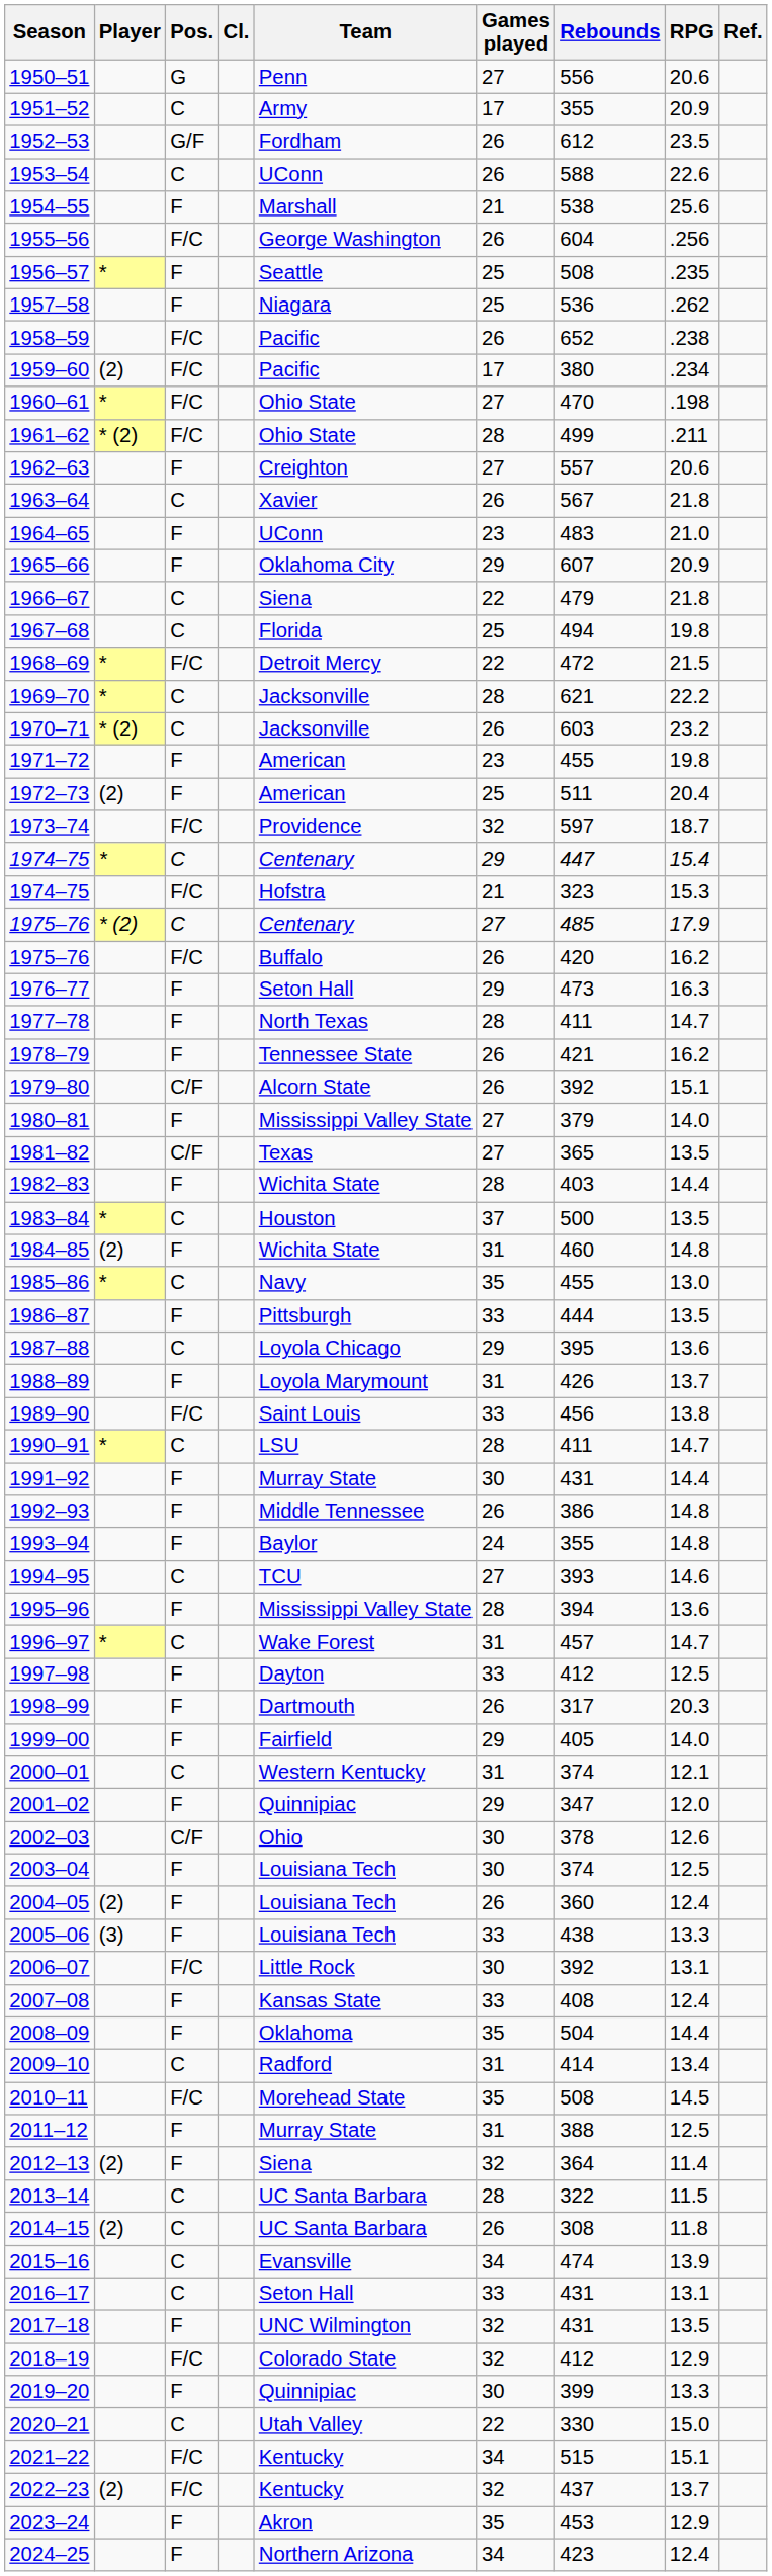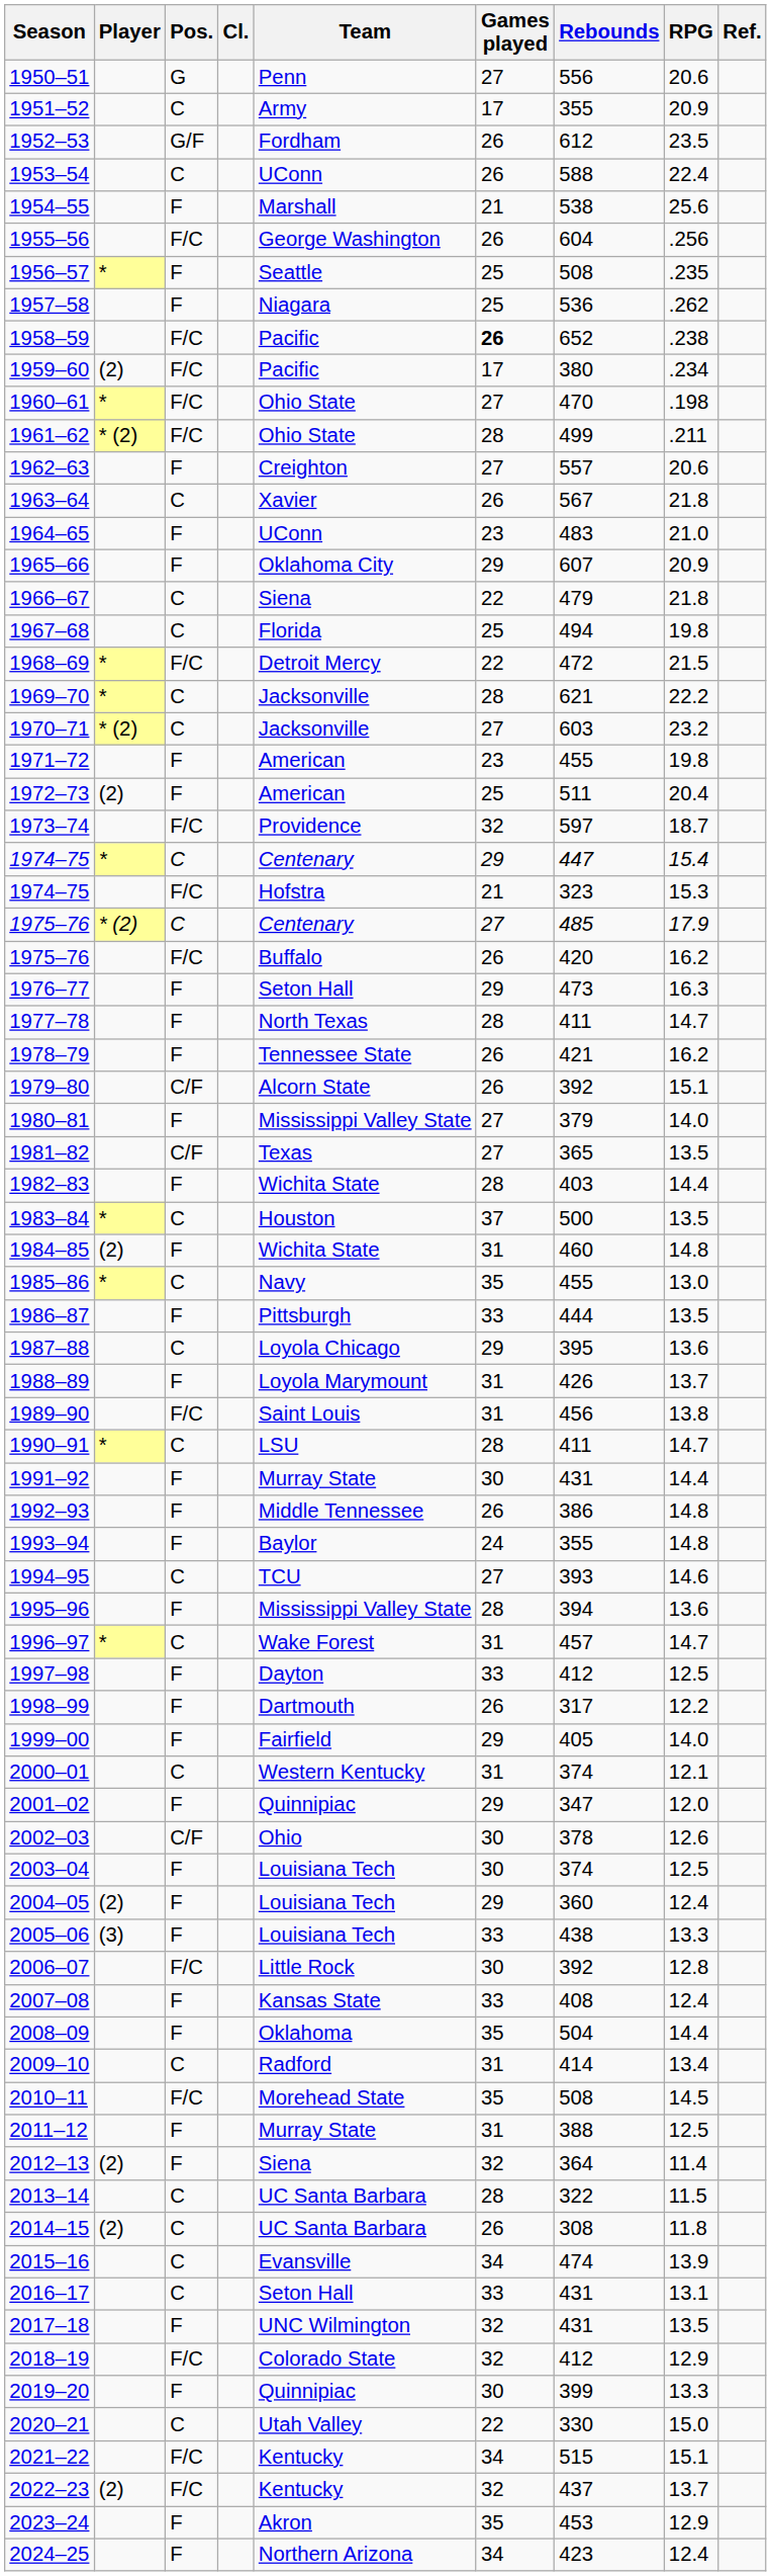 <table class="wikitable sortable">
 <tr>
 <th>Season</th>
 <th>Player</th>
 <th>Pos.</th>
 <th>Cl.</th>
 <th>Team</th>
 <th>Games<br>played</th>
 <th><a href='#'>Rebounds</a></th>
 <th>RPG</th>
 <th class="unsortable">Ref.</th>
 </tr>
 <tr>
 <td><a href='#'>1950–51</a></td>
 <td></td>
 <td>G</td>
 <td></td>
 <td><a href='#'>Penn</a></td>
 <td>27</td>
 <td>556</td>
 <td>20.6</td>
 <td align=center></td>
 </tr>
 <tr>
 <td><a href='#'>1951–52</a></td>
 <td></td>
 <td>C</td>
 <td></td>
 <td><a href='#'>Army</a></td>
 <td>17</td>
 <td>355</td>
 <td>20.9</td>
 <td align=center></td>
 </tr>
 <tr>
 <td><a href='#'>1952–53</a></td>
 <td></td>
 <td>G/F</td>
 <td></td>
 <td><a href='#'>Fordham</a></td>
 <td>26</td>
 <td>612</td>
 <td>23.5</td>
 <td align=center></td>
 </tr>
 <tr>
 <td><a href='#'>1953–54</a></td>
 <td></td>
 <td>C</td>
 <td></td>
 <td><a href='#'>UConn</a></td>
 <td>26</td>
 <td>588</td>
-<td>22.6</td>
+<td>22.4</td>
 <td align=center></td>
 </tr>
 <tr>
 <td><a href='#'>1954–55</a></td>
 <td></td>
 <td>F</td>
 <td></td>
 <td><a href='#'>Marshall</a></td>
 <td>21</td>
 <td>538</td>
 <td>25.6</td>
 <td align=center></td>
 </tr>
 <tr>
 <td><a href='#'>1955–56</a></td>
 <td></td>
 <td>F/C</td>
 <td></td>
 <td><a href='#'>George Washington</a></td>
 <td>26</td>
 <td>604</td>
 <td>.256</td>
 <td align=center></td>
 </tr>
 <tr>
 <td><a href='#'>1956–57</a></td>
 <td bgcolor=#ff9>*</td>
 <td>F</td>
 <td></td>
 <td><a href='#'>Seattle</a></td>
 <td>25</td>
 <td>508</td>
 <td>.235</td>
 <td align=center></td>
 </tr>
 <tr>
 <td><a href='#'>1957–58</a></td>
 <td></td>
 <td>F</td>
 <td></td>
 <td><a href='#'>Niagara</a></td>
 <td>25</td>
 <td>536</td>
 <td>.262</td>
 <td align=center></td>
 </tr>
 <tr>
 <td><a href='#'>1958–59</a></td>
 <td></td>
 <td>F/C</td>
 <td></td>
 <td><a href='#'>Pacific</a></td>
-<td>26</td>
+<td><strong>26</strong></td>
 <td>652</td>
 <td>.238</td>
 <td align=center></td>
 </tr>
 <tr>
 <td><a href='#'>1959–60</a></td>
 <td> (2)</td>
 <td>F/C</td>
 <td></td>
 <td><a href='#'>Pacific</a></td>
 <td>17</td>
 <td>380</td>
 <td>.234</td>
 <td align=center></td>
 </tr>
 <tr>
 <td><a href='#'>1960–61</a></td>
 <td bgcolor=#ff9>*</td>
 <td>F/C</td>
 <td></td>
 <td><a href='#'>Ohio State</a></td>
 <td>27</td>
 <td>470</td>
 <td>.198</td>
 <td align=center></td>
 </tr>
 <tr>
 <td><a href='#'>1961–62</a></td>
 <td bgcolor=#ff9>* (2)</td>
 <td>F/C</td>
 <td></td>
 <td><a href='#'>Ohio State</a></td>
 <td>28</td>
 <td>499</td>
 <td>.211</td>
 <td align=center></td>
 </tr>
 <tr>
 <td><a href='#'>1962–63</a></td>
 <td></td>
 <td>F</td>
 <td></td>
 <td><a href='#'>Creighton</a></td>
 <td>27</td>
 <td>557</td>
 <td>20.6</td>
 <td align=center></td>
 </tr>
 <tr>
 <td><a href='#'>1963–64</a></td>
 <td></td>
 <td>C</td>
 <td></td>
 <td><a href='#'>Xavier</a></td>
 <td>26</td>
 <td>567</td>
 <td>21.8</td>
 <td align=center></td>
 </tr>
 <tr>
 <td><a href='#'>1964–65</a></td>
 <td></td>
 <td>F</td>
 <td></td>
 <td><a href='#'>UConn</a></td>
 <td>23</td>
 <td>483</td>
 <td>21.0</td>
 <td align=center></td>
 </tr>
 <tr>
 <td><a href='#'>1965–66</a></td>
 <td></td>
 <td>F</td>
 <td></td>
 <td><a href='#'>Oklahoma City</a></td>
 <td>29</td>
 <td>607</td>
 <td>20.9</td>
 <td align=center></td>
 </tr>
 <tr>
 <td><a href='#'>1966–67</a></td>
 <td></td>
 <td>C</td>
 <td></td>
 <td><a href='#'>Siena</a></td>
 <td>22</td>
 <td>479</td>
 <td>21.8</td>
 <td align=center></td>
 </tr>
 <tr>
 <td><a href='#'>1967–68</a></td>
 <td></td>
 <td>C</td>
 <td></td>
 <td><a href='#'>Florida</a></td>
 <td>25</td>
 <td>494</td>
 <td>19.8</td>
 <td align=center></td>
 </tr>
 <tr>
 <td><a href='#'>1968–69</a></td>
 <td bgcolor=#ff9>*</td>
 <td>F/C</td>
 <td></td>
 <td><a href='#'>Detroit Mercy</a></td>
 <td>22</td>
 <td>472</td>
 <td>21.5</td>
 <td align=center></td>
 </tr>
 <tr>
 <td><a href='#'>1969–70</a></td>
 <td bgcolor=#ff9>*</td>
 <td>C</td>
 <td></td>
 <td><a href='#'>Jacksonville</a></td>
 <td>28</td>
 <td>621</td>
 <td>22.2</td>
 <td align=center></td>
 </tr>
 <tr>
 <td><a href='#'>1970–71</a></td>
 <td bgcolor=#ff9>* (2)</td>
 <td>C</td>
 <td></td>
 <td><a href='#'>Jacksonville</a></td>
-<td>26</td>
+<td>27</td>
 <td>603</td>
 <td>23.2</td>
 <td align=center></td>
 </tr>
 <tr>
 <td><a href='#'>1971–72</a></td>
 <td></td>
 <td>F</td>
 <td></td>
 <td><a href='#'>American</a></td>
 <td>23</td>
 <td>455</td>
 <td>19.8</td>
 <td align=center></td>
 </tr>
 <tr>
 <td><a href='#'>1972–73</a></td>
 <td> (2)</td>
 <td>F</td>
 <td></td>
 <td><a href='#'>American</a></td>
 <td>25</td>
 <td>511</td>
 <td>20.4</td>
 <td align=center></td>
 </tr>
 <tr>
 <td><a href='#'>1973–74</a></td>
 <td></td>
 <td>F/C</td>
 <td></td>
 <td><a href='#'>Providence</a></td>
 <td>32</td>
 <td>597</td>
 <td>18.7</td>
 <td align=center></td>
 </tr>
 <tr>
 <td><em><a href='#'>1974–75</a></em></td>
 <td bgcolor=#ff9><em>*</em></td>
 <td><em>C</em></td>
 <td><em></em></td>
 <td><em><a href='#'>Centenary</a></em></td>
 <td><em>29</em></td>
 <td><em>447</em></td>
 <td><em>15.4</em></td>
 <td align=center></td>
 </tr>
 <tr>
 <td><a href='#'>1974–75</a></td>
 <td></td>
 <td>F/C</td>
 <td></td>
 <td><a href='#'>Hofstra</a></td>
 <td>21</td>
 <td>323</td>
 <td>15.3</td>
 <td align=center></td>
 </tr>
 <tr>
 <td><em><a href='#'>1975–76</a></em></td>
 <td bgcolor=#ff9><em>* (2)</em></td>
 <td><em>C</em></td>
 <td><em></em></td>
 <td><em><a href='#'>Centenary</a></em></td>
 <td><em>27</em></td>
 <td><em>485</em></td>
 <td><em>17.9</em></td>
 <td align=center></td>
 </tr>
 <tr>
 <td><a href='#'>1975–76</a></td>
 <td></td>
 <td>F/C</td>
 <td></td>
 <td><a href='#'>Buffalo</a></td>
 <td>26</td>
 <td>420</td>
 <td>16.2</td>
 <td align=center></td>
 </tr>
 <tr>
 <td><a href='#'>1976–77</a></td>
 <td></td>
 <td>F</td>
 <td></td>
 <td><a href='#'>Seton Hall</a></td>
 <td>29</td>
 <td>473</td>
 <td>16.3</td>
 <td align=center></td>
 </tr>
 <tr>
 <td><a href='#'>1977–78</a></td>
 <td></td>
 <td>F</td>
 <td></td>
 <td><a href='#'>North Texas</a></td>
 <td>28</td>
 <td>411</td>
 <td>14.7</td>
 <td align=center></td>
 </tr>
 <tr>
 <td><a href='#'>1978–79</a></td>
 <td></td>
 <td>F</td>
 <td></td>
 <td><a href='#'>Tennessee State</a></td>
 <td>26</td>
 <td>421</td>
 <td>16.2</td>
 <td align=center></td>
 </tr>
 <tr>
 <td><a href='#'>1979–80</a></td>
 <td></td>
 <td>C/F</td>
 <td></td>
 <td><a href='#'>Alcorn State</a></td>
 <td>26</td>
 <td>392</td>
 <td>15.1</td>
 <td align=center></td>
 </tr>
 <tr>
 <td><a href='#'>1980–81</a></td>
 <td></td>
 <td>F</td>
 <td></td>
 <td><a href='#'>Mississippi Valley State</a></td>
 <td>27</td>
 <td>379</td>
 <td>14.0</td>
 <td align=center></td>
 </tr>
 <tr>
 <td><a href='#'>1981–82</a></td>
 <td></td>
 <td>C/F</td>
 <td></td>
 <td><a href='#'>Texas</a></td>
 <td>27</td>
 <td>365</td>
 <td>13.5</td>
 <td align=center></td>
 </tr>
 <tr>
 <td><a href='#'>1982–83</a></td>
 <td></td>
 <td>F</td>
 <td></td>
 <td><a href='#'>Wichita State</a></td>
 <td>28</td>
 <td>403</td>
 <td>14.4</td>
 <td align=center></td>
 </tr>
 <tr>
 <td><a href='#'>1983–84</a></td>
 <td bgcolor=#ff9>*</td>
 <td>C</td>
 <td></td>
 <td><a href='#'>Houston</a></td>
 <td>37</td>
 <td>500</td>
 <td>13.5</td>
 <td align=center></td>
 </tr>
 <tr>
 <td><a href='#'>1984–85</a></td>
 <td> (2)</td>
 <td>F</td>
 <td></td>
 <td><a href='#'>Wichita State</a></td>
 <td>31</td>
 <td>460</td>
 <td>14.8</td>
 <td align=center></td>
 </tr>
 <tr>
 <td><a href='#'>1985–86</a></td>
 <td bgcolor=#ff9>*</td>
 <td>C</td>
 <td></td>
 <td><a href='#'>Navy</a></td>
 <td>35</td>
 <td>455</td>
 <td>13.0</td>
 <td align=center></td>
 </tr>
 <tr>
 <td><a href='#'>1986–87</a></td>
 <td></td>
 <td>F</td>
 <td></td>
 <td><a href='#'>Pittsburgh</a></td>
 <td>33</td>
 <td>444</td>
 <td>13.5</td>
 <td align=center></td>
 </tr>
 <tr>
 <td><a href='#'>1987–88</a></td>
 <td></td>
 <td>C</td>
 <td></td>
 <td><a href='#'>Loyola Chicago</a></td>
 <td>29</td>
 <td>395</td>
 <td>13.6</td>
 <td align=center></td>
 </tr>
 <tr>
 <td><a href='#'>1988–89</a></td>
 <td></td>
 <td>F</td>
 <td></td>
 <td><a href='#'>Loyola Marymount</a></td>
 <td>31</td>
 <td>426</td>
 <td>13.7</td>
 <td align=center></td>
 </tr>
 <tr>
 <td><a href='#'>1989–90</a></td>
 <td></td>
 <td>F/C</td>
 <td></td>
 <td><a href='#'>Saint Louis</a></td>
-<td>33</td>
+<td>31</td>
 <td>456</td>
 <td>13.8</td>
 <td align=center></td>
 </tr>
 <tr>
 <td><a href='#'>1990–91</a></td>
 <td bgcolor=#ff9>*</td>
 <td>C</td>
 <td></td>
 <td><a href='#'>LSU</a></td>
 <td>28</td>
 <td>411</td>
 <td>14.7</td>
 <td align=center></td>
 </tr>
 <tr>
 <td><a href='#'>1991–92</a></td>
 <td></td>
 <td>F</td>
 <td></td>
 <td><a href='#'>Murray State</a></td>
 <td>30</td>
 <td>431</td>
 <td>14.4</td>
 <td align=center></td>
 </tr>
 <tr>
 <td><a href='#'>1992–93</a></td>
 <td></td>
 <td>F</td>
 <td></td>
 <td><a href='#'>Middle Tennessee</a></td>
 <td>26</td>
 <td>386</td>
 <td>14.8</td>
 <td align=center></td>
 </tr>
 <tr>
 <td><a href='#'>1993–94</a></td>
 <td></td>
 <td>F</td>
 <td></td>
 <td><a href='#'>Baylor</a></td>
 <td>24</td>
 <td>355</td>
 <td>14.8</td>
 <td align=center></td>
 </tr>
 <tr>
 <td><a href='#'>1994–95</a></td>
 <td></td>
 <td>C</td>
 <td></td>
 <td><a href='#'>TCU</a></td>
 <td>27</td>
 <td>393</td>
 <td>14.6</td>
 <td align=center></td>
 </tr>
 <tr>
 <td><a href='#'>1995–96</a></td>
 <td></td>
 <td>F</td>
 <td></td>
 <td><a href='#'>Mississippi Valley State</a></td>
 <td>28</td>
 <td>394</td>
 <td>13.6</td>
 <td align=center></td>
 </tr>
 <tr>
 <td><a href='#'>1996–97</a></td>
 <td bgcolor=#ff9>*</td>
 <td>C</td>
 <td></td>
 <td><a href='#'>Wake Forest</a></td>
 <td>31</td>
 <td>457</td>
 <td>14.7</td>
 <td align=center></td>
 </tr>
 <tr>
 <td><a href='#'>1997–98</a></td>
 <td></td>
 <td>F</td>
 <td></td>
 <td><a href='#'>Dayton</a></td>
 <td>33</td>
 <td>412</td>
 <td>12.5</td>
 <td align=center></td>
 </tr>
 <tr>
 <td><a href='#'>1998–99</a></td>
 <td></td>
 <td>F</td>
 <td></td>
 <td><a href='#'>Dartmouth</a></td>
 <td>26</td>
 <td>317</td>
-<td>20.3</td>
+<td>12.2</td>
 <td align=center></td>
 </tr>
 <tr>
 <td><a href='#'>1999–00</a></td>
 <td></td>
 <td>F</td>
 <td></td>
 <td><a href='#'>Fairfield</a></td>
 <td>29</td>
 <td>405</td>
 <td>14.0</td>
 <td align=center></td>
 </tr>
 <tr>
 <td><a href='#'>2000–01</a></td>
 <td></td>
 <td>C</td>
 <td></td>
 <td><a href='#'>Western Kentucky</a></td>
 <td>31</td>
 <td>374</td>
 <td>12.1</td>
 <td align=center></td>
 </tr>
 <tr>
 <td><a href='#'>2001–02</a></td>
 <td></td>
 <td>F</td>
 <td></td>
 <td><a href='#'>Quinnipiac</a></td>
 <td>29</td>
 <td>347</td>
 <td>12.0</td>
 <td align=center></td>
 </tr>
 <tr>
 <td><a href='#'>2002–03</a></td>
 <td></td>
 <td>C/F</td>
 <td></td>
 <td><a href='#'>Ohio</a></td>
 <td>30</td>
 <td>378</td>
 <td>12.6</td>
 <td align=center></td>
 </tr>
 <tr>
 <td><a href='#'>2003–04</a></td>
 <td></td>
 <td>F</td>
 <td></td>
 <td><a href='#'>Louisiana Tech</a></td>
 <td>30</td>
 <td>374</td>
 <td>12.5</td>
 <td align=center></td>
 </tr>
 <tr>
 <td><a href='#'>2004–05</a></td>
 <td> (2)</td>
 <td>F</td>
 <td></td>
 <td><a href='#'>Louisiana Tech</a></td>
-<td>26</td>
+<td>29</td>
 <td>360</td>
 <td>12.4</td>
 <td align=center></td>
 </tr>
 <tr>
 <td><a href='#'>2005–06</a></td>
 <td> (3)</td>
 <td>F</td>
 <td></td>
 <td><a href='#'>Louisiana Tech</a></td>
 <td>33</td>
 <td>438</td>
 <td>13.3</td>
 <td align=center></td>
 </tr>
 <tr>
 <td><a href='#'>2006–07</a></td>
 <td></td>
 <td>F/C</td>
 <td></td>
 <td><a href='#'>Little Rock</a></td>
 <td>30</td>
 <td>392</td>
-<td>13.1</td>
+<td>12.8</td>
 <td align=center></td>
 </tr>
 <tr>
 <td><a href='#'>2007–08</a></td>
 <td></td>
 <td>F</td>
 <td></td>
 <td><a href='#'>Kansas State</a></td>
 <td>33</td>
 <td>408</td>
 <td>12.4</td>
 <td align=center></td>
 </tr>
 <tr>
 <td><a href='#'>2008–09</a></td>
 <td></td>
 <td>F</td>
 <td></td>
 <td><a href='#'>Oklahoma</a></td>
 <td>35</td>
 <td>504</td>
 <td>14.4</td>
 <td align=center></td>
 </tr>
 <tr>
 <td><a href='#'>2009–10</a></td>
 <td></td>
 <td>C</td>
 <td></td>
 <td><a href='#'>Radford</a></td>
 <td>31</td>
 <td>414</td>
 <td>13.4</td>
 <td align=center></td>
 </tr>
 <tr>
 <td><a href='#'>2010–11</a></td>
 <td></td>
 <td>F/C</td>
 <td></td>
 <td><a href='#'>Morehead State</a></td>
 <td>35</td>
 <td>508</td>
 <td>14.5</td>
 <td align=center></td>
 </tr>
 <tr>
 <td><a href='#'>2011–12</a></td>
 <td></td>
 <td>F</td>
 <td></td>
 <td><a href='#'>Murray State</a></td>
 <td>31</td>
 <td>388</td>
 <td>12.5</td>
 <td align=center></td>
 </tr>
 <tr>
 <td><a href='#'>2012–13</a></td>
 <td> (2)</td>
 <td>F</td>
 <td></td>
 <td><a href='#'>Siena</a></td>
 <td>32</td>
 <td>364</td>
 <td>11.4</td>
 <td align=center></td>
 </tr>
 <tr>
 <td><a href='#'>2013–14</a></td>
 <td></td>
 <td>C</td>
 <td></td>
 <td><a href='#'>UC Santa Barbara</a></td>
 <td>28</td>
 <td>322</td>
 <td>11.5</td>
 <td align=center></td>
 </tr>
 <tr>
 <td><a href='#'>2014–15</a></td>
 <td> (2)</td>
 <td>C</td>
 <td></td>
 <td><a href='#'>UC Santa Barbara</a></td>
 <td>26</td>
 <td>308</td>
 <td>11.8</td>
 <td align=center></td>
 </tr>
 <tr>
 <td><a href='#'>2015–16</a></td>
 <td></td>
 <td>C</td>
 <td></td>
 <td><a href='#'>Evansville</a></td>
 <td>34</td>
 <td>474</td>
 <td>13.9</td>
 <td align=center></td>
 </tr>
 <tr>
 <td><a href='#'>2016–17</a></td>
 <td></td>
 <td>C</td>
 <td></td>
 <td><a href='#'>Seton Hall</a></td>
 <td>33</td>
 <td>431</td>
 <td>13.1</td>
 <td align=center></td>
 </tr>
 <tr>
 <td><a href='#'>2017–18</a></td>
 <td></td>
 <td>F</td>
 <td></td>
 <td><a href='#'>UNC Wilmington</a></td>
 <td>32</td>
 <td>431</td>
 <td>13.5</td>
 <td align=center></td>
 </tr>
 <tr>
 <td><a href='#'>2018–19</a></td>
 <td></td>
 <td>F/C</td>
 <td></td>
 <td><a href='#'>Colorado State</a></td>
 <td>32</td>
 <td>412</td>
 <td>12.9</td>
 <td align=center></td>
 </tr>
 <tr>
 <td><a href='#'>2019–20</a></td>
 <td></td>
 <td>F</td>
 <td></td>
 <td><a href='#'>Quinnipiac</a></td>
 <td>30</td>
 <td>399</td>
 <td>13.3</td>
 <td align=center></td>
 </tr>
 <tr>
 <td><a href='#'>2020–21</a></td>
 <td></td>
 <td>C</td>
 <td></td>
 <td><a href='#'>Utah Valley</a></td>
 <td>22</td>
 <td>330</td>
 <td>15.0</td>
 <td align=center></td>
 </tr>
 <tr>
 <td><a href='#'>2021–22</a></td>
 <td></td>
 <td>F/C</td>
 <td></td>
 <td><a href='#'>Kentucky</a></td>
 <td>34</td>
 <td>515</td>
 <td>15.1</td>
 <td align=center></td>
 </tr>
 <tr>
 <td><a href='#'>2022–23</a></td>
 <td> (2)</td>
 <td>F/C</td>
 <td></td>
 <td><a href='#'>Kentucky</a></td>
 <td>32</td>
 <td>437</td>
 <td>13.7</td>
 <td align=center></td>
 </tr>
 <tr>
 <td><a href='#'>2023–24</a></td>
 <td></td>
 <td>F</td>
 <td></td>
 <td><a href='#'>Akron</a></td>
 <td>35</td>
 <td>453</td>
 <td>12.9</td>
 <td align=center></td>
 </tr>
 <tr>
 <td><a href='#'>2024–25</a></td>
 <td></td>
 <td>F</td>
 <td></td>
 <td><a href='#'>Northern Arizona</a></td>
 <td>34</td>
 <td>423</td>
 <td>12.4</td>
 <td align=center></td>
 </tr>
 </table>
